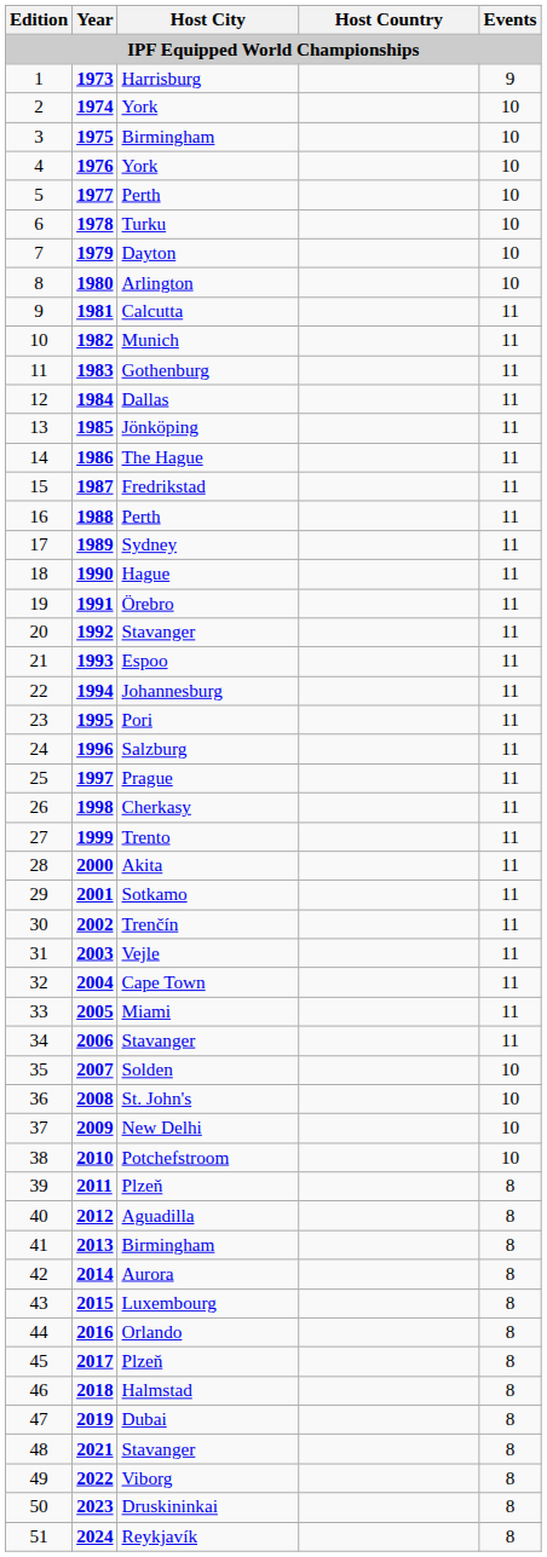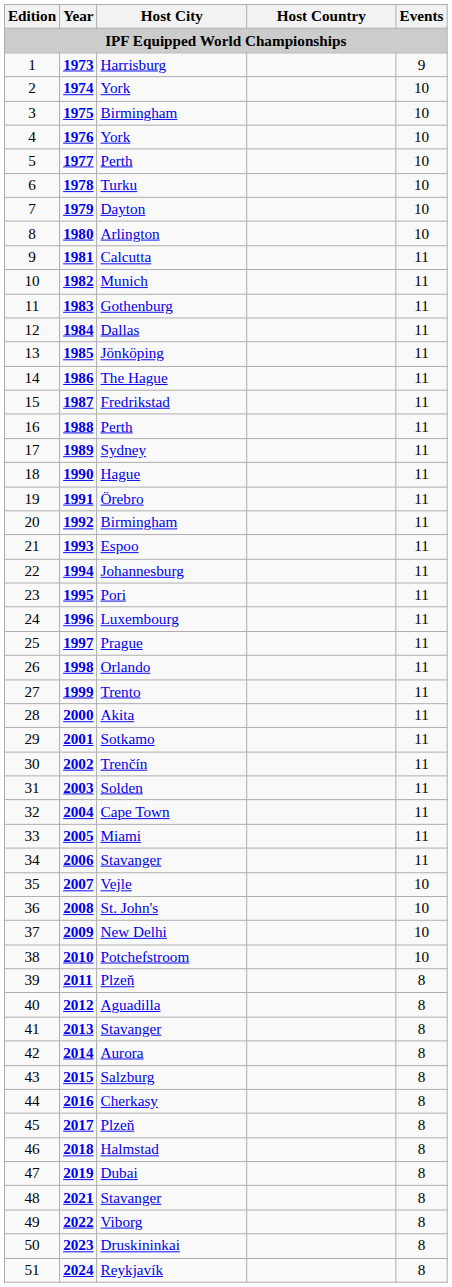 <table class="wikitable" style="font-size:100%">
 <tr>
 <th width=30>Edition</th>
 <th width=30>Year</th>
 <th width=150>Host City</th>
 <th width=150>Host Country</th>
 <th width=30>Events</th>
 </tr>
 <tr>
 <td colspan="5" bgcolor="#cccccc"align=center><strong>IPF Equipped World Championships</strong></td>
 </tr>
 <tr>
 <td align=center>1</td>
 <td><strong><a href='#'>1973</a></strong></td>
 <td><a href='#'>Harrisburg</a></td>
 <td></td>
 <td align=center>9</td>
 </tr>
 <tr>
 <td align=center>2</td>
 <td><strong><a href='#'>1974</a></strong></td>
 <td><a href='#'>York</a></td>
 <td></td>
 <td align=center>10</td>
 </tr>
 <tr>
 <td align=center>3</td>
 <td><strong><a href='#'>1975</a></strong></td>
 <td><a href='#'>Birmingham</a></td>
 <td></td>
 <td align=center>10</td>
 </tr>
 <tr>
 <td align=center>4</td>
 <td><strong><a href='#'>1976</a></strong></td>
 <td><a href='#'>York</a></td>
 <td></td>
 <td align=center>10</td>
 </tr>
 <tr>
 <td align=center>5</td>
 <td><strong><a href='#'>1977</a></strong></td>
 <td><a href='#'>Perth</a></td>
 <td></td>
 <td align=center>10</td>
 </tr>
 <tr>
 <td align=center>6</td>
 <td><strong><a href='#'>1978</a></strong></td>
 <td><a href='#'>Turku</a></td>
 <td></td>
 <td align=center>10</td>
 </tr>
 <tr>
 <td align=center>7</td>
 <td><strong><a href='#'>1979</a></strong></td>
 <td><a href='#'>Dayton</a></td>
 <td></td>
 <td align=center>10</td>
 </tr>
 <tr>
 <td align=center>8</td>
 <td><strong><a href='#'>1980</a></strong></td>
 <td><a href='#'>Arlington</a></td>
 <td></td>
 <td align=center>10</td>
 </tr>
 <tr>
 <td align=center>9</td>
 <td><strong><a href='#'>1981</a></strong></td>
 <td><a href='#'>Calcutta</a></td>
 <td></td>
 <td align=center>11</td>
 </tr>
 <tr>
 <td align=center>10</td>
 <td><strong><a href='#'>1982</a></strong></td>
 <td><a href='#'>Munich</a></td>
 <td></td>
 <td align=center>11</td>
 </tr>
 <tr>
 <td align=center>11</td>
 <td><strong><a href='#'>1983</a></strong></td>
 <td><a href='#'>Gothenburg</a></td>
 <td></td>
 <td align=center>11</td>
 </tr>
 <tr>
 <td align=center>12</td>
 <td><strong><a href='#'>1984</a></strong></td>
 <td><a href='#'>Dallas</a></td>
 <td></td>
 <td align=center>11</td>
 </tr>
 <tr>
 <td align=center>13</td>
 <td><strong><a href='#'>1985</a></strong></td>
 <td><a href='#'>Jönköping</a></td>
 <td></td>
 <td align=center>11</td>
 </tr>
 <tr>
 <td align=center>14</td>
 <td><strong><a href='#'>1986</a></strong></td>
 <td><a href='#'>The Hague</a></td>
 <td></td>
 <td align=center>11</td>
 </tr>
 <tr>
 <td align=center>15</td>
 <td><strong><a href='#'>1987</a></strong></td>
 <td><a href='#'>Fredrikstad</a></td>
 <td></td>
 <td align=center>11</td>
 </tr>
 <tr>
 <td align=center>16</td>
 <td><strong><a href='#'>1988</a></strong></td>
 <td><a href='#'>Perth</a></td>
 <td></td>
 <td align=center>11</td>
 </tr>
 <tr>
 <td align=center>17</td>
 <td><strong><a href='#'>1989</a></strong></td>
 <td><a href='#'>Sydney</a></td>
 <td></td>
 <td align=center>11</td>
 </tr>
 <tr>
 <td align=center>18</td>
 <td><strong><a href='#'>1990</a></strong></td>
 <td><a href='#'>Hague</a></td>
 <td></td>
 <td align=center>11</td>
 </tr>
 <tr>
 <td align=center>19</td>
 <td><strong><a href='#'>1991</a></strong></td>
 <td><a href='#'>Örebro</a></td>
 <td></td>
 <td align=center>11</td>
 </tr>
 <tr>
 <td align=center>20</td>
 <td><strong><a href='#'>1992</a></strong></td>
-<td><a href='#'>Stavanger</a></td>
+<td><a href='#'>Birmingham</a></td>
 <td></td>
 <td align=center>11</td>
 </tr>
 <tr>
 <td align=center>21</td>
 <td><strong><a href='#'>1993</a></strong></td>
 <td><a href='#'>Espoo</a></td>
 <td></td>
 <td align=center>11</td>
 </tr>
 <tr>
 <td align=center>22</td>
 <td><strong><a href='#'>1994</a></strong></td>
 <td><a href='#'>Johannesburg</a></td>
 <td></td>
 <td align=center>11</td>
 </tr>
 <tr>
 <td align=center>23</td>
 <td><strong><a href='#'>1995</a></strong></td>
 <td><a href='#'>Pori</a></td>
 <td></td>
 <td align=center>11</td>
 </tr>
 <tr>
 <td align=center>24</td>
 <td><strong><a href='#'>1996</a></strong></td>
-<td><a href='#'>Salzburg</a></td>
+<td><a href='#'>Luxembourg</a></td>
 <td></td>
 <td align=center>11</td>
 </tr>
 <tr>
 <td align=center>25</td>
 <td><strong><a href='#'>1997</a></strong></td>
 <td><a href='#'>Prague</a></td>
 <td></td>
 <td align=center>11</td>
 </tr>
 <tr>
 <td align=center>26</td>
 <td><strong><a href='#'>1998</a></strong></td>
-<td><a href='#'>Cherkasy</a></td>
+<td><a href='#'>Orlando</a></td>
 <td></td>
 <td align=center>11</td>
 </tr>
 <tr>
 <td align=center>27</td>
 <td><strong><a href='#'>1999</a></strong></td>
 <td><a href='#'>Trento</a></td>
 <td></td>
 <td align=center>11</td>
 </tr>
 <tr>
 <td align=center>28</td>
 <td><strong><a href='#'>2000</a></strong></td>
 <td><a href='#'>Akita</a></td>
 <td></td>
 <td align=center>11</td>
 </tr>
 <tr>
 <td align=center>29</td>
 <td><strong><a href='#'>2001</a></strong></td>
 <td><a href='#'>Sotkamo</a></td>
 <td></td>
 <td align=center>11</td>
 </tr>
 <tr>
 <td align=center>30</td>
 <td><strong><a href='#'>2002</a></strong></td>
 <td><a href='#'>Trenčín</a></td>
 <td></td>
 <td align=center>11</td>
 </tr>
 <tr>
 <td align=center>31</td>
 <td><strong><a href='#'>2003</a></strong></td>
-<td><a href='#'>Vejle</a></td>
+<td><a href='#'>Solden</a></td>
 <td></td>
 <td align=center>11</td>
 </tr>
 <tr>
 <td align=center>32</td>
 <td><strong><a href='#'>2004</a></strong></td>
 <td><a href='#'>Cape Town</a></td>
 <td></td>
 <td align=center>11</td>
 </tr>
 <tr>
 <td align=center>33</td>
 <td><strong><a href='#'>2005</a></strong></td>
 <td><a href='#'>Miami</a></td>
 <td></td>
 <td align=center>11</td>
 </tr>
 <tr>
 <td align=center>34</td>
 <td><strong><a href='#'>2006</a></strong></td>
 <td><a href='#'>Stavanger</a></td>
 <td></td>
 <td align=center>11</td>
 </tr>
 <tr>
 <td align=center>35</td>
 <td><strong><a href='#'>2007</a></strong></td>
-<td><a href='#'>Solden</a></td>
+<td><a href='#'>Vejle</a></td>
 <td></td>
 <td align=center>10</td>
 </tr>
 <tr>
 <td align=center>36</td>
 <td><strong><a href='#'>2008</a></strong></td>
 <td><a href='#'>St. John's</a></td>
 <td></td>
 <td align=center>10</td>
 </tr>
 <tr>
 <td align=center>37</td>
 <td><strong><a href='#'>2009</a></strong></td>
 <td><a href='#'>New Delhi</a></td>
 <td></td>
 <td align=center>10</td>
 </tr>
 <tr>
 <td align=center>38</td>
 <td><strong><a href='#'>2010</a></strong></td>
 <td><a href='#'>Potchefstroom</a></td>
 <td></td>
 <td align=center>10</td>
 </tr>
 <tr>
 <td align=center>39</td>
 <td><strong><a href='#'>2011</a></strong></td>
 <td><a href='#'>Plzeň</a></td>
 <td></td>
 <td align=center>8</td>
 </tr>
 <tr>
 <td align=center>40</td>
 <td><strong><a href='#'>2012</a></strong></td>
 <td><a href='#'>Aguadilla</a></td>
 <td></td>
 <td align=center>8</td>
 </tr>
 <tr>
 <td align=center>41</td>
 <td><strong><a href='#'>2013</a></strong></td>
-<td><a href='#'>Birmingham</a></td>
+<td><a href='#'>Stavanger</a></td>
 <td></td>
 <td align=center>8</td>
 </tr>
 <tr>
 <td align=center>42</td>
 <td><strong><a href='#'>2014</a></strong></td>
 <td><a href='#'>Aurora</a></td>
 <td></td>
 <td align=center>8</td>
 </tr>
 <tr>
 <td align=center>43</td>
 <td><strong><a href='#'>2015</a></strong></td>
-<td><a href='#'>Luxembourg</a></td>
+<td><a href='#'>Salzburg</a></td>
 <td></td>
 <td align=center>8</td>
 </tr>
 <tr>
 <td align=center>44</td>
 <td><strong><a href='#'>2016</a></strong></td>
-<td><a href='#'>Orlando</a></td>
+<td><a href='#'>Cherkasy</a></td>
 <td></td>
 <td align=center>8</td>
 </tr>
 <tr>
 <td align=center>45</td>
 <td><strong><a href='#'>2017</a></strong></td>
 <td><a href='#'>Plzeň</a></td>
 <td></td>
 <td align=center>8</td>
 </tr>
 <tr>
 <td align=center>46</td>
 <td><strong><a href='#'>2018</a></strong></td>
 <td><a href='#'>Halmstad</a></td>
 <td></td>
 <td align=center>8</td>
 </tr>
 <tr>
 <td align=center>47</td>
 <td><strong><a href='#'>2019</a></strong></td>
 <td><a href='#'>Dubai</a></td>
 <td></td>
 <td align=center>8</td>
 </tr>
 <tr>
 <td align=center>48</td>
 <td><strong><a href='#'>2021</a></strong></td>
 <td><a href='#'>Stavanger</a></td>
 <td></td>
 <td align=center>8</td>
 </tr>
 <tr>
 <td align=center>49</td>
 <td><strong><a href='#'>2022</a></strong></td>
 <td><a href='#'>Viborg</a></td>
 <td></td>
 <td align=center>8</td>
 </tr>
 <tr>
 <td align=center>50</td>
 <td><strong><a href='#'>2023</a></strong></td>
 <td><a href='#'>Druskininkai</a></td>
 <td></td>
 <td align=center>8</td>
 </tr>
 <tr>
 <td align=center>51</td>
 <td><strong><a href='#'>2024</a></strong></td>
 <td><a href='#'>Reykjavík</a></td>
 <td></td>
 <td align=center>8</td>
 </tr>
 </table>
